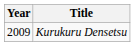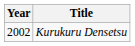 <table class="wikitable">
 <tr>
 <th>Year</th>
 <th>Title</th>
 </tr>
 <tr>
-<td>2009</td>
+<td>2002</td>
 <td><em>Kurukuru Densetsu</em></td>
 </tr>
 </table>
